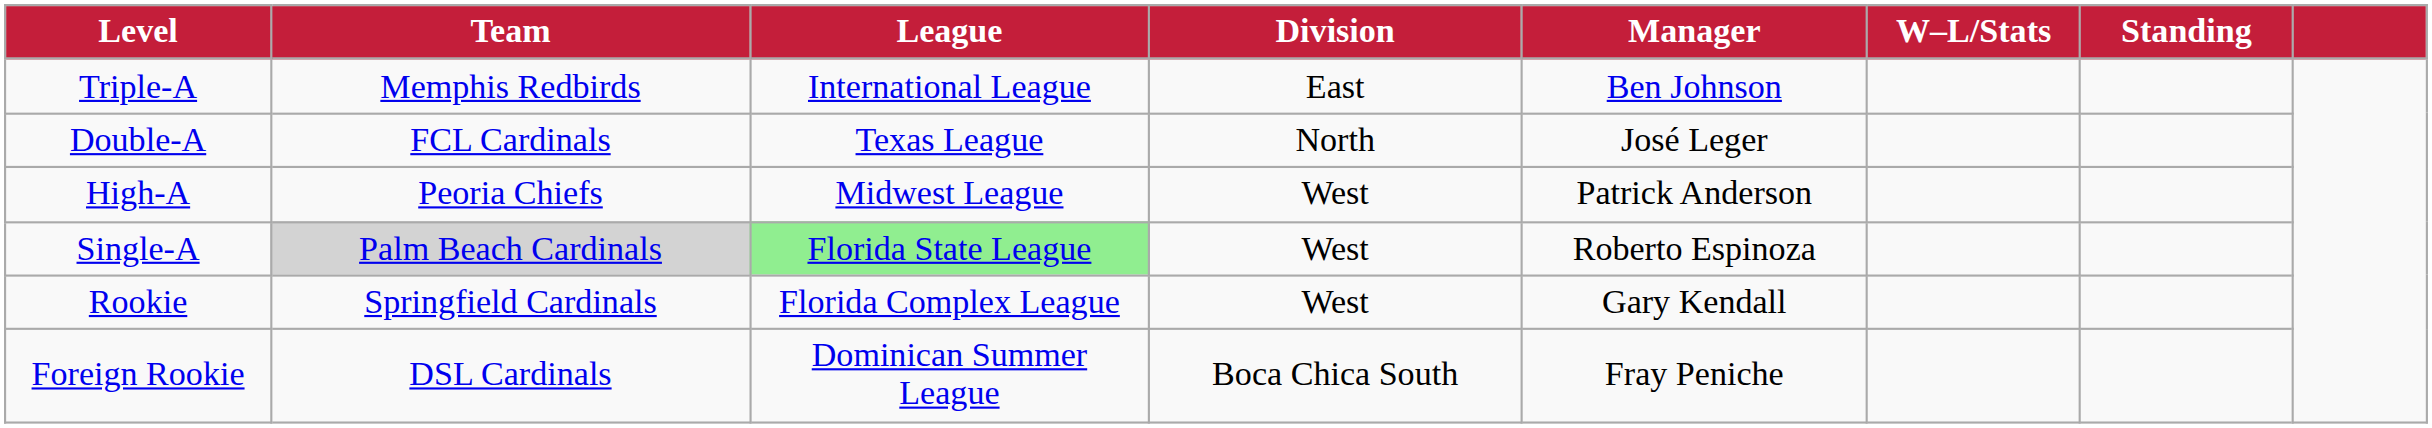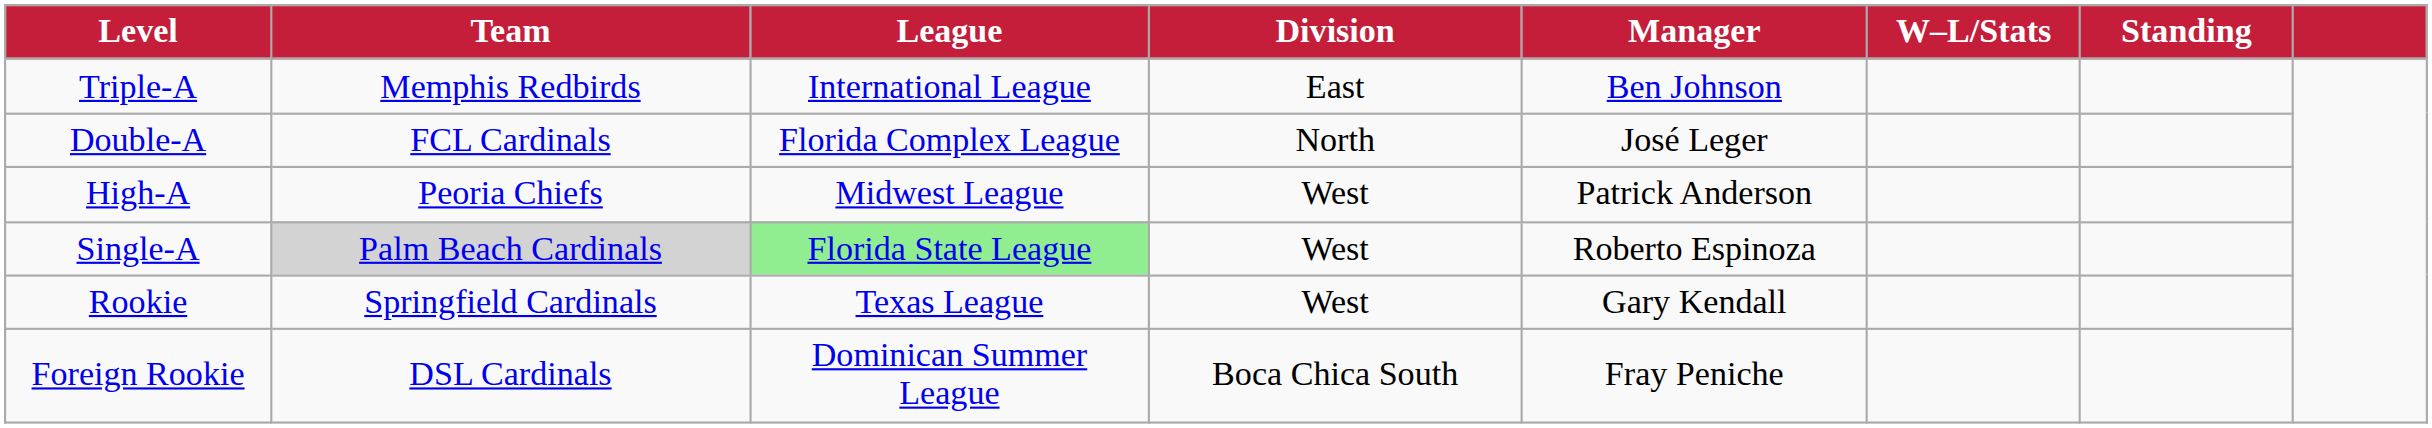 <table class="wikitable" style="width:90%; text-align:center;">
 <tr>
 <th style="background:#C41E3A; color:white; width:10%;">Level</th>
 <th style="background:#C41E3A; color:white; width:18%;">Team</th>
 <th style="background:#C41E3A; color:white; width:15%;">League</th>
 <th style="background:#C41E3A; color:white; width:14%;">Division</th>
 <th style="background:#C41E3A; color:white; width:13%;">Manager</th>
 <th style="background:#C41E3A; color:white; width:8%;">W–L/Stats</th>
 <th style="background:#C41E3A; color:white; width:8%;">Standing</th>
 <th style="background:#C41E3A; color:white; width:5%;"></th>
 </tr>
 <tr>
 <td><a href='#'>Triple-A</a></td>
 <td><a href='#'>Memphis Redbirds</a></td>
 <td><a href='#'>International League</a></td>
 <td>East</td>
 <td><a href='#'>Ben Johnson</a></td>
 <td></td>
 <td></td>
 <td rowspan=6></td>
 </tr>
 <tr>
 <td><a href='#'>Double-A</a></td>
 <td><a href='#'>FCL Cardinals</a></td>
-<td><a href='#'>Texas League</a></td>
+<td><a href='#'>Florida Complex League</a></td>
 <td>North</td>
 <td>José Leger</td>
 <td></td>
 <td></td>
 </tr>
 <tr>
 <td><a href='#'>High-A</a></td>
 <td><a href='#'>Peoria Chiefs</a></td>
 <td><a href='#'>Midwest League</a></td>
 <td>West</td>
 <td>Patrick Anderson</td>
 <td></td>
 <td></td>
 </tr>
 <tr>
 <td><a href='#'>Single-A</a></td>
 <td style="background: lightgrey;"><a href='#'>Palm Beach Cardinals</a></td>
 <td style="background: lightgreen;"><a href='#'>Florida State League</a></td>
 <td>West</td>
 <td>Roberto Espinoza</td>
 <td></td>
 <td></td>
 </tr>
 <tr>
 <td><a href='#'>Rookie</a></td>
 <td><a href='#'>Springfield Cardinals</a></td>
-<td><a href='#'>Florida Complex League</a></td>
+<td><a href='#'>Texas League</a></td>
 <td>West</td>
 <td>Gary Kendall</td>
 <td></td>
 <td></td>
 </tr>
 <tr>
 <td><a href='#'>Foreign Rookie</a></td>
 <td><a href='#'>DSL Cardinals</a></td>
 <td><a href='#'>Dominican Summer League</a></td>
 <td>Boca Chica South</td>
 <td>Fray Peniche</td>
 <td></td>
 <td></td>
 </tr>
 </table>
